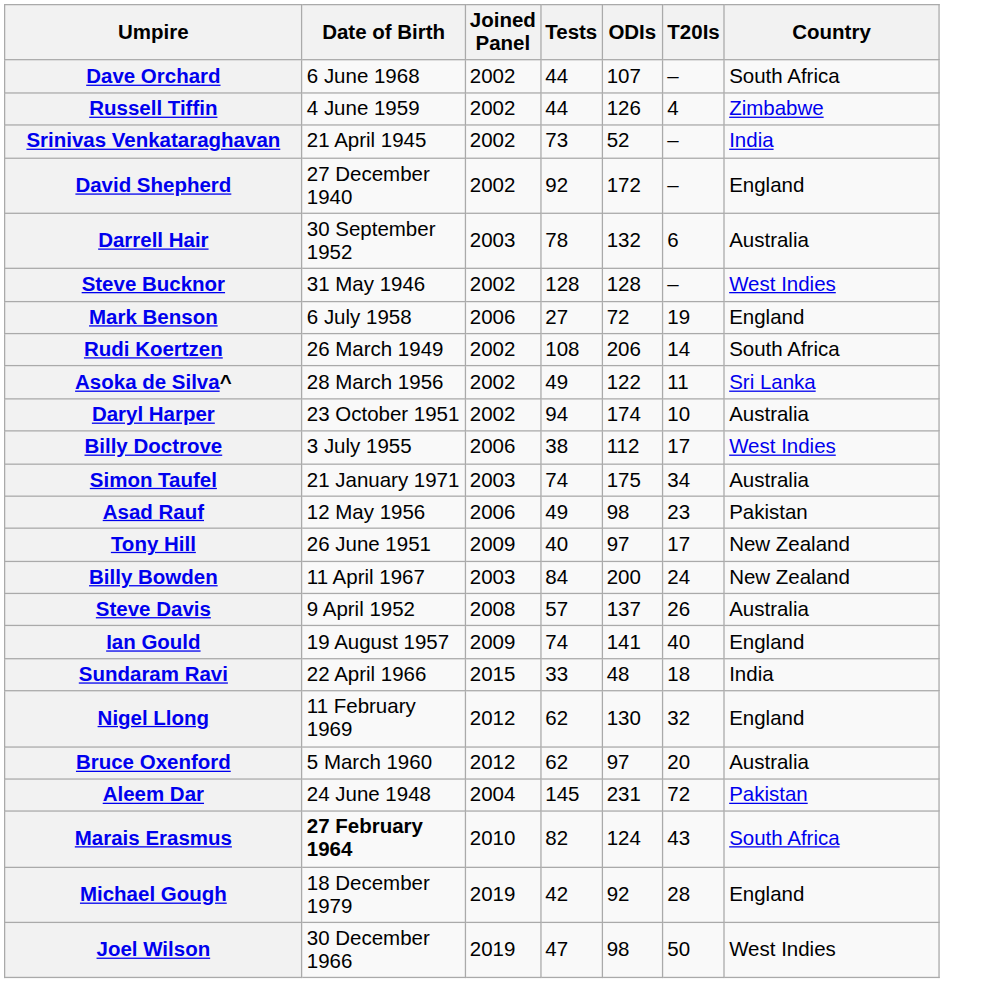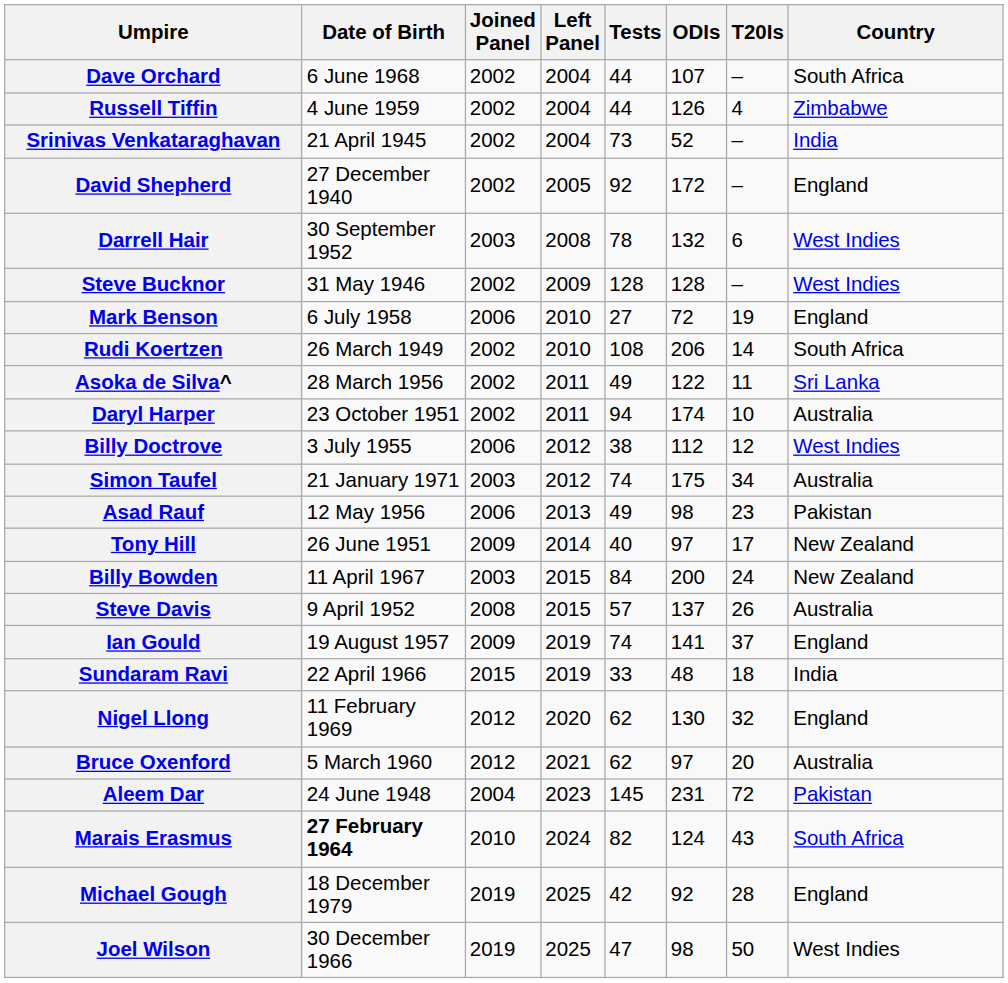 <table class="wikitable plainrowheaders sortable">
 <tr>
 <th scope="col" style="width:225px">Umpire</th>
 <th scope="col" style="width:120px">Date of Birth</th>
 <th scope="col" style="width:40px">Joined Panel</th>
+<th scope="col" style="width:40px">Left Panel</th>
 <th scope="col" style="width:40px">Tests</th>
 <th scope="col" style="width:40px">ODIs</th>
 <th scope="col" style="width:40px">T20Is</th>
 <th scope="col" style="width:160px">Country</th>
 </tr>
 <tr>
 <th scope="row"><a href='#'>Dave Orchard</a> </th>
 <td>6 June 1968</td>
 <td>2002</td>
+<td>2004</td>
 <td>44</td>
 <td>107</td>
 <td>–</td>
 <td> South Africa</td>
 </tr>
 <tr>
 <th scope="row"><a href='#'>Russell Tiffin</a> </th>
 <td>4 June 1959</td>
 <td>2002</td>
+<td>2004</td>
 <td>44</td>
 <td>126</td>
 <td>4</td>
 <td> <a href='#'>Zimbabwe</a></td>
 </tr>
 <tr>
 <th scope="row"><a href='#'>Srinivas Venkataraghavan</a> </th>
 <td>21 April 1945</td>
 <td>2002</td>
+<td>2004</td>
 <td>73</td>
 <td>52</td>
 <td>–</td>
 <td> <a href='#'>India</a></td>
 </tr>
 <tr>
 <th scope="row"><a href='#'>David Shepherd</a> </th>
 <td>27 December 1940</td>
 <td>2002</td>
+<td>2005</td>
 <td>92</td>
 <td>172</td>
 <td>–</td>
 <td> England</td>
 </tr>
 <tr>
 <th scope="row"><a href='#'>Darrell Hair</a></th>
 <td>30 September 1952</td>
 <td>2003</td>
+<td>2008</td>
 <td>78</td>
 <td>132</td>
 <td>6</td>
-<td> Australia</td>
+<td> <a href='#'>West Indies</a></td>
 </tr>
 <tr>
 <th scope="row"><a href='#'>Steve Bucknor</a> </th>
 <td>31 May 1946</td>
 <td>2002</td>
+<td>2009</td>
 <td>128</td>
 <td>128</td>
 <td>–</td>
 <td> <a href='#'>West Indies</a></td>
 </tr>
 <tr>
 <th scope="row"><a href='#'>Mark Benson</a></th>
 <td>6 July 1958</td>
 <td>2006</td>
+<td>2010</td>
 <td>27</td>
 <td>72</td>
 <td>19</td>
 <td> England</td>
 </tr>
 <tr>
 <th scope="row"><a href='#'>Rudi Koertzen</a> </th>
 <td>26 March 1949</td>
 <td>2002</td>
+<td>2010</td>
 <td>108</td>
 <td>206</td>
 <td>14</td>
 <td> South Africa</td>
 </tr>
 <tr>
 <th scope="row"><a href='#'>Asoka de Silva</a>^ </th>
 <td>28 March 1956</td>
 <td>2002</td>
+<td>2011</td>
 <td>49</td>
 <td>122</td>
 <td>11</td>
 <td> <a href='#'>Sri Lanka</a></td>
 </tr>
 <tr>
 <th scope="row"><a href='#'>Daryl Harper</a> </th>
 <td>23 October 1951</td>
 <td>2002</td>
+<td>2011</td>
 <td>94</td>
 <td>174</td>
 <td>10</td>
 <td> Australia</td>
 </tr>
 <tr>
 <th scope="row"><a href='#'>Billy Doctrove</a></th>
 <td>3 July 1955</td>
 <td>2006</td>
+<td>2012</td>
 <td>38</td>
 <td>112</td>
-<td>17</td>
+<td>12</td>
 <td> <a href='#'>West Indies</a></td>
 </tr>
 <tr>
 <th scope="row"><a href='#'>Simon Taufel</a></th>
 <td>21 January 1971</td>
 <td>2003</td>
+<td>2012</td>
 <td>74</td>
 <td>175</td>
 <td>34</td>
 <td> Australia</td>
 </tr>
 <tr>
 <th scope="row"><a href='#'>Asad Rauf</a></th>
 <td>12 May 1956</td>
 <td>2006</td>
+<td>2013</td>
 <td>49</td>
 <td>98</td>
 <td>23</td>
 <td> Pakistan</td>
 </tr>
 <tr>
 <th scope="row"><a href='#'>Tony Hill</a></th>
 <td>26 June 1951</td>
 <td>2009</td>
+<td>2014</td>
 <td>40</td>
 <td>97</td>
 <td>17</td>
 <td> New Zealand</td>
 </tr>
 <tr>
 <th scope=row><a href='#'>Billy Bowden</a></th>
 <td>11 April 1967</td>
 <td>2003</td>
+<td>2015</td>
 <td>84</td>
 <td>200</td>
 <td>24</td>
 <td> New Zealand</td>
 </tr>
 <tr>
 <th scope=row><a href='#'>Steve Davis</a></th>
 <td>9 April 1952</td>
 <td>2008</td>
+<td>2015</td>
 <td>57</td>
 <td>137</td>
 <td>26</td>
 <td> Australia</td>
 </tr>
 <tr>
 <th scope="row"><a href='#'>Ian Gould</a></th>
 <td>19 August 1957</td>
 <td>2009</td>
+<td>2019</td>
 <td>74</td>
 <td>141</td>
-<td>40</td>
+<td>37</td>
 <td> England</td>
 </tr>
 <tr>
 <th scope="row"><a href='#'>Sundaram Ravi</a></th>
 <td>22 April 1966</td>
 <td>2015</td>
+<td>2019</td>
 <td>33</td>
 <td>48</td>
 <td>18</td>
 <td> India</td>
 </tr>
 <tr>
 <th scope="row"><a href='#'>Nigel Llong</a></th>
 <td>11 February 1969</td>
 <td>2012</td>
+<td>2020</td>
 <td>62</td>
 <td>130</td>
 <td>32</td>
 <td> England</td>
 </tr>
 <tr>
 <th scope="row"><a href='#'>Bruce Oxenford</a></th>
 <td>5 March 1960</td>
 <td>2012</td>
+<td>2021</td>
 <td>62</td>
 <td>97</td>
 <td>20</td>
 <td> Australia</td>
 </tr>
 <tr>
 <th scope="row"><a href='#'>Aleem Dar</a></th>
 <td>24 June 1948</td>
 <td>2004</td>
+<td>2023</td>
 <td>145</td>
 <td>231</td>
 <td>72</td>
 <td> <a href='#'>Pakistan</a></td>
 </tr>
 <tr>
 <th scope="row"><a href='#'>Marais Erasmus</a></th>
 <td><strong>27 February 1964</strong></td>
 <td>2010</td>
+<td>2024</td>
 <td>82</td>
 <td>124</td>
 <td>43</td>
 <td> <a href='#'>South Africa</a></td>
 </tr>
 <tr>
 <th scope="row"><a href='#'>Michael Gough</a></th>
 <td>18 December 1979</td>
 <td>2019</td>
+<td>2025</td>
 <td>42</td>
 <td>92</td>
 <td>28</td>
 <td> England</td>
 </tr>
 <tr>
 <th scope="row"><a href='#'>Joel Wilson</a></th>
 <td>30 December 1966</td>
 <td>2019</td>
+<td>2025</td>
 <td>47</td>
 <td>98</td>
 <td>50</td>
 <td> West Indies</td>
 </tr>
 </table>
